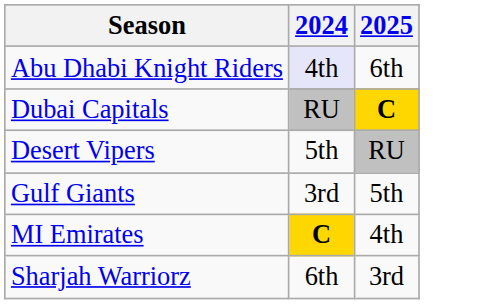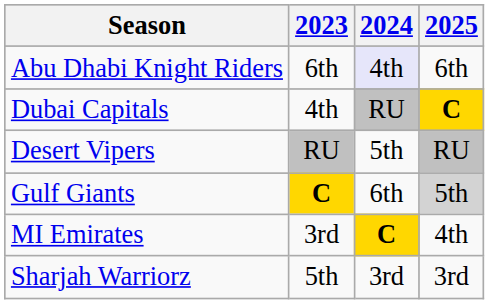 <table class="wikitable" style="text-align:center;">
 <tr>
 <th>Season</th>
+<th><a href='#'>2023</a></th>
 <th><a href='#'>2024</a></th>
 <th><a href='#'>2025</a></th>
 </tr>
 <tr>
 <td align="left"><a href='#'>Abu Dhabi Knight Riders</a></td>
+<td>6th</td>
 <td style="background: lavender;">4th</td>
 <td>6th</td>
 </tr>
 <tr>
 <td align="left"><a href='#'>Dubai Capitals</a></td>
+<td>4th</td>
 <td style="background: silver">RU</td>
 <td style="background: gold"><strong>C</strong></td>
 </tr>
 <tr>
 <td align="left"><a href='#'>Desert Vipers</a></td>
+<td style="background: silver">RU</td>
 <td>5th</td>
 <td style="background: silver">RU</td>
 </tr>
 <tr>
 <td align=left><a href='#'>Gulf Giants</a></td>
-<td>3rd</td>
-<td>5th</td>
+<td style="background: gold"><strong>C</strong></td>
+<td>6th</td>
+<td style="background: lightgrey;">5th</td>
 </tr>
 <tr>
 <td align="left"><a href='#'>MI Emirates</a></td>
+<td>3rd</td>
 <td style="background: gold"><strong>C</strong></td>
 <td>4th</td>
 </tr>
 <tr>
 <td align=left><a href='#'>Sharjah Warriorz</a></td>
-<td>6th</td>
+<td>5th</td>
+<td>3rd</td>
 <td>3rd</td>
 </tr>
 </table>
